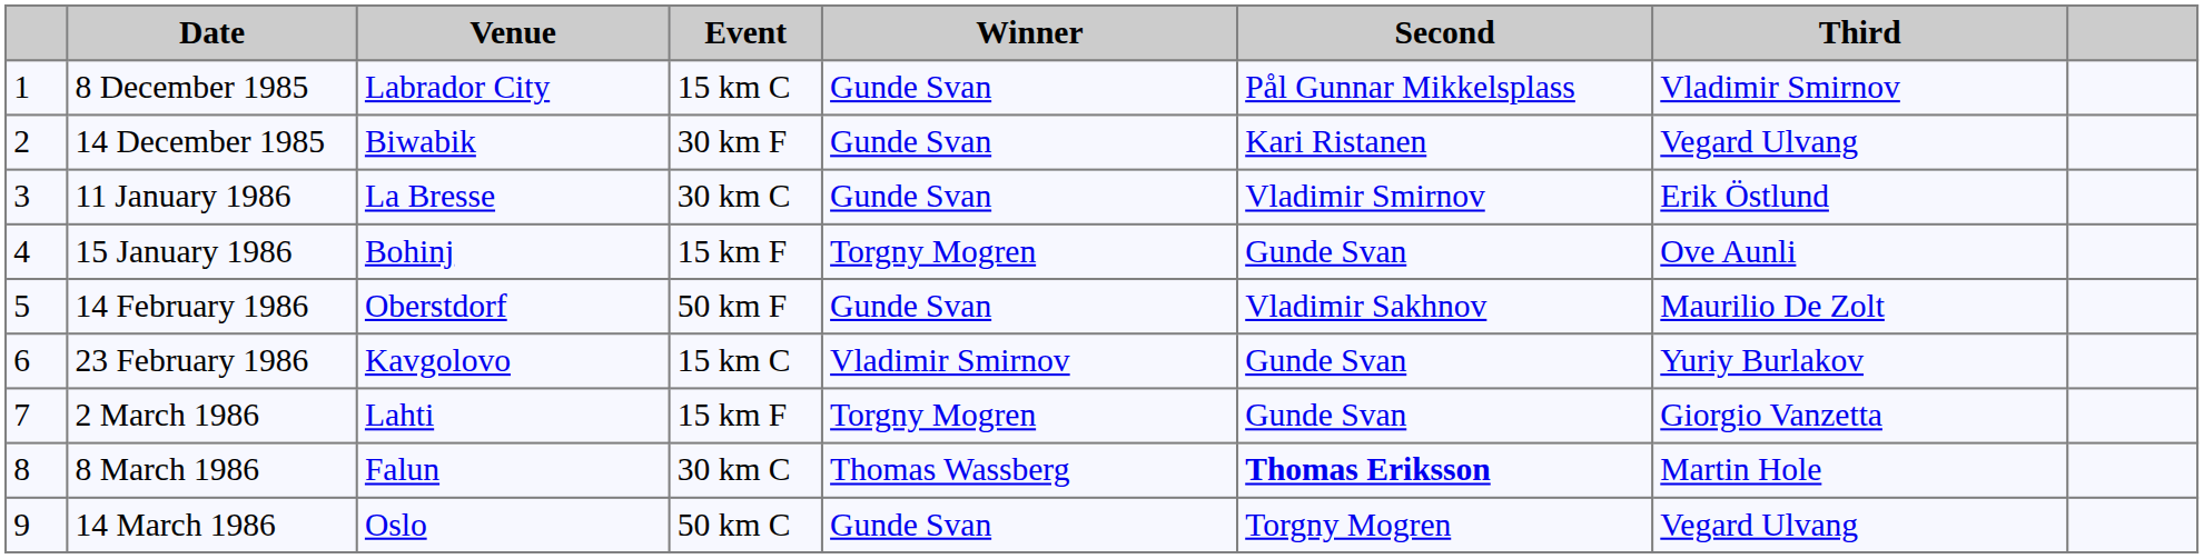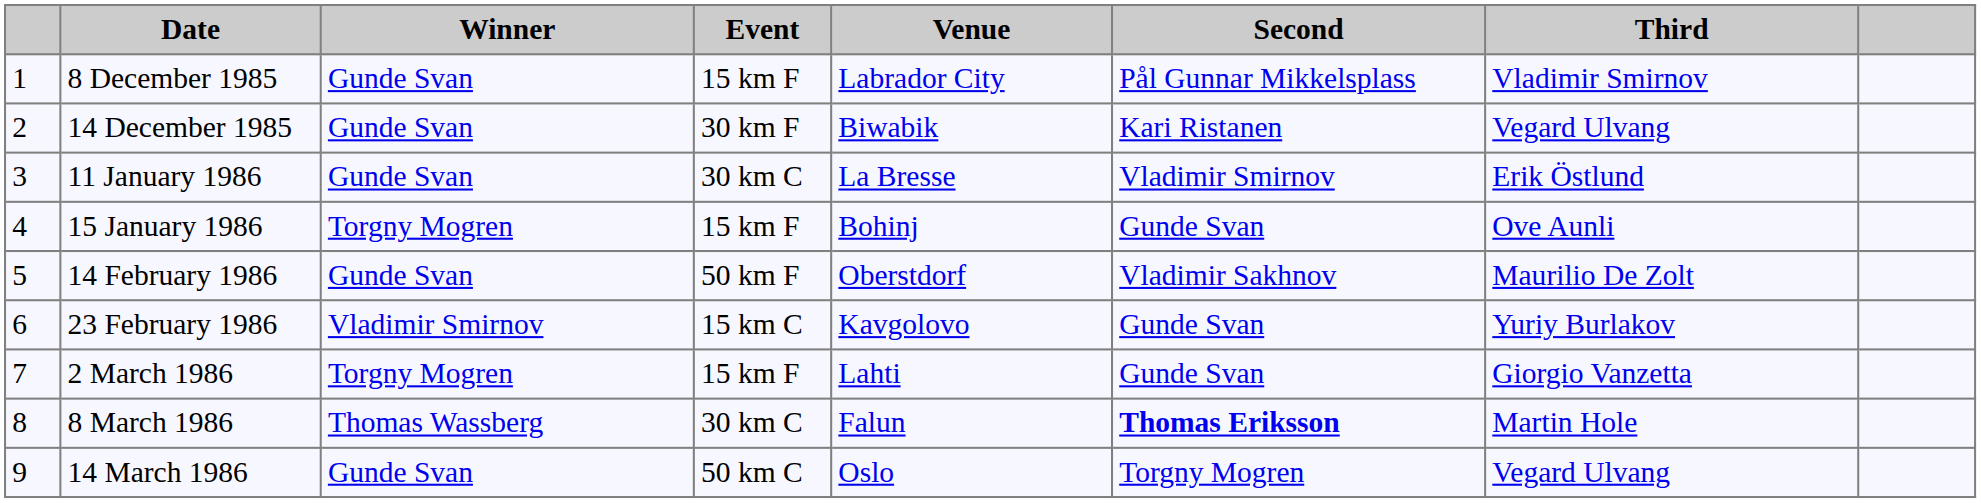 <table bgcolor="#f7f8ff" cellpadding="3" cellspacing="0" border="1" style="font-size: 90%; border: gray solid 1px; border-collapse: collapse;">
 <tr bgcolor="#CCCCCC">
 <td align="center" width="20"><strong></strong></td>
 <td align="center" width="120"><strong>Date</strong></td>
+<td align="center" width="175"><strong>Winner</strong></td>
+<td align="center" width="60"><strong>Event</strong></td>
 <td align="center" width="130"><strong>Venue</strong></td>
-<td align="center" width="60"><strong>Event</strong></td>
-<td align="center" width="175"><strong>Winner</strong></td>
 <td align="center" width="175"><strong>Second</strong></td>
 <td align="center" width="175"><strong>Third</strong></td>
 <td align="center" width="50"><strong></strong></td>
 </tr>
 <tr align="left">
 <td>1</td>
 <td>8 December 1985</td>
+<td> <a href='#'>Gunde Svan</a></td>
+<td>15 km F</td>
 <td> <a href='#'>Labrador City</a></td>
-<td>15 km C</td>
-<td> <a href='#'>Gunde Svan</a></td>
 <td> <a href='#'>Pål Gunnar Mikkelsplass</a></td>
 <td> <a href='#'>Vladimir Smirnov</a></td>
 <td></td>
 </tr>
 <tr align="left">
 <td>2</td>
 <td>14 December 1985</td>
+<td> <a href='#'>Gunde Svan</a></td>
+<td>30 km F</td>
 <td> <a href='#'>Biwabik</a></td>
-<td>30 km F</td>
-<td> <a href='#'>Gunde Svan</a></td>
 <td> <a href='#'>Kari Ristanen</a></td>
 <td> <a href='#'>Vegard Ulvang</a></td>
 <td></td>
 </tr>
 <tr align="left">
 <td>3</td>
 <td>11 January 1986</td>
+<td> <a href='#'>Gunde Svan</a></td>
+<td>30 km C</td>
 <td> <a href='#'>La Bresse</a></td>
-<td>30 km C</td>
-<td> <a href='#'>Gunde Svan</a></td>
 <td> <a href='#'>Vladimir Smirnov</a></td>
 <td> <a href='#'>Erik Östlund</a></td>
 <td></td>
 </tr>
 <tr align="left">
 <td>4</td>
 <td>15 January 1986</td>
+<td> <a href='#'>Torgny Mogren</a></td>
+<td>15 km F</td>
 <td> <a href='#'>Bohinj</a></td>
-<td>15 km F</td>
-<td> <a href='#'>Torgny Mogren</a></td>
 <td> <a href='#'>Gunde Svan</a></td>
 <td> <a href='#'>Ove Aunli</a></td>
 <td></td>
 </tr>
 <tr align="left">
 <td>5</td>
 <td>14 February 1986</td>
+<td> <a href='#'>Gunde Svan</a></td>
+<td>50 km F</td>
 <td> <a href='#'>Oberstdorf</a></td>
-<td>50 km F</td>
-<td> <a href='#'>Gunde Svan</a></td>
 <td> <a href='#'>Vladimir Sakhnov</a></td>
 <td> <a href='#'>Maurilio De Zolt</a></td>
 <td></td>
 </tr>
 <tr align="left">
 <td>6</td>
 <td>23 February 1986</td>
+<td> <a href='#'>Vladimir Smirnov</a></td>
+<td>15 km C</td>
 <td> <a href='#'>Kavgolovo</a></td>
-<td>15 km C</td>
-<td> <a href='#'>Vladimir Smirnov</a></td>
 <td> <a href='#'>Gunde Svan</a></td>
 <td> <a href='#'>Yuriy Burlakov</a></td>
 <td></td>
 </tr>
 <tr align="left">
 <td>7</td>
 <td>2 March 1986</td>
+<td> <a href='#'>Torgny Mogren</a></td>
+<td>15 km F</td>
 <td> <a href='#'>Lahti</a></td>
-<td>15 km F</td>
-<td> <a href='#'>Torgny Mogren</a></td>
 <td> <a href='#'>Gunde Svan</a></td>
 <td> <a href='#'>Giorgio Vanzetta</a></td>
 <td></td>
 </tr>
 <tr align="left">
 <td>8</td>
 <td>8 March 1986</td>
+<td> <a href='#'>Thomas Wassberg</a></td>
+<td>30 km C</td>
 <td> <a href='#'>Falun</a></td>
-<td>30 km C</td>
-<td> <a href='#'>Thomas Wassberg</a></td>
 <td><strong> <a href='#'>Thomas Eriksson</a></strong></td>
 <td> <a href='#'>Martin Hole</a></td>
 <td></td>
 </tr>
 <tr align="left">
 <td>9</td>
 <td>14 March 1986</td>
+<td> <a href='#'>Gunde Svan</a></td>
+<td>50 km C</td>
 <td> <a href='#'>Oslo</a></td>
-<td>50 km C</td>
-<td> <a href='#'>Gunde Svan</a></td>
 <td> <a href='#'>Torgny Mogren</a></td>
 <td> <a href='#'>Vegard Ulvang</a></td>
 <td></td>
 </tr>
 </table>
